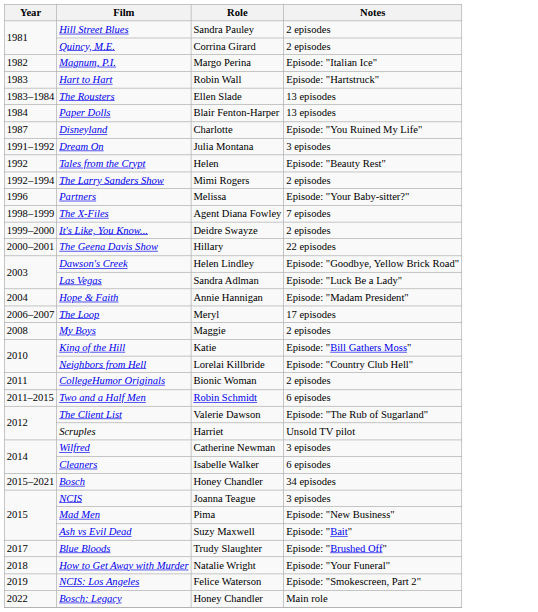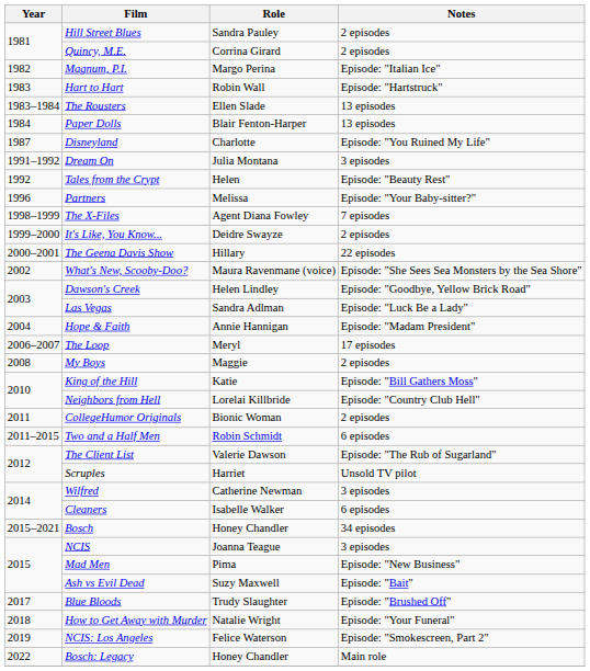 <table class="wikitable sortable">
 <tr>
 <th>Year</th>
 <th>Film</th>
 <th>Role</th>
 <th class="unsortable">Notes</th>
 </tr>
 <tr>
 <td rowspan=2>1981</td>
 <td><em><a href='#'>Hill Street Blues</a></em></td>
 <td>Sandra Pauley</td>
 <td>2 episodes</td>
 </tr>
 <tr>
 <td><em><a href='#'>Quincy, M.E.</a></em></td>
 <td>Corrina Girard</td>
 <td>2 episodes</td>
 </tr>
 <tr>
 <td>1982</td>
 <td><em><a href='#'>Magnum, P.I.</a></em></td>
 <td>Margo Perina</td>
 <td>Episode: "Italian Ice"</td>
 </tr>
 <tr>
 <td>1983</td>
 <td><em><a href='#'>Hart to Hart</a></em></td>
 <td>Robin Wall</td>
 <td>Episode: "Hartstruck"</td>
 </tr>
 <tr>
 <td>1983–1984</td>
 <td><em><a href='#'>The Rousters</a></em></td>
 <td>Ellen Slade</td>
 <td>13 episodes</td>
 </tr>
 <tr>
 <td>1984</td>
 <td><em><a href='#'>Paper Dolls</a></em></td>
 <td>Blair Fenton-Harper</td>
 <td>13 episodes</td>
 </tr>
 <tr>
 <td>1987</td>
 <td><em><a href='#'>Disneyland</a></em></td>
 <td>Charlotte</td>
 <td>Episode: "You Ruined My Life"</td>
 </tr>
 <tr>
 <td>1991–1992</td>
 <td><em><a href='#'>Dream On</a></em></td>
 <td>Julia Montana</td>
 <td>3 episodes</td>
 </tr>
 <tr>
 <td>1992</td>
 <td><em><a href='#'>Tales from the Crypt</a></em></td>
 <td>Helen</td>
 <td>Episode: "Beauty Rest"</td>
 </tr>
 <tr>
-<td>1992–1994</td>
-<td><em><a href='#'>The Larry Sanders Show</a></em></td>
-<td>Mimi Rogers</td>
-<td>2 episodes</td>
-</tr>
-<tr>
 <td>1996</td>
 <td><em><a href='#'>Partners</a></em></td>
 <td>Melissa</td>
 <td>Episode: "Your Baby-sitter?"</td>
 </tr>
 <tr>
 <td>1998–1999</td>
 <td><em><a href='#'>The X-Files</a></em></td>
 <td>Agent Diana Fowley</td>
 <td>7 episodes</td>
 </tr>
 <tr>
 <td>1999–2000</td>
 <td><em><a href='#'>It's Like, You Know...</a></em></td>
 <td>Deidre Swayze</td>
 <td>2 episodes</td>
 </tr>
 <tr>
 <td>2000–2001</td>
 <td><em><a href='#'>The Geena Davis Show</a></em></td>
 <td>Hillary</td>
 <td>22 episodes</td>
+</tr>
+<tr>
+<td>2002</td>
+<td><em><a href='#'>What's New, Scooby-Doo?</a></em></td>
+<td>Maura Ravenmane (voice)</td>
+<td>Episode: "She Sees Sea Monsters by the Sea Shore"</td>
 </tr>
 <tr>
 <td rowspan=2>2003</td>
 <td><em><a href='#'>Dawson's Creek</a></em></td>
 <td>Helen Lindley</td>
 <td>Episode: "Goodbye, Yellow Brick Road"</td>
 </tr>
 <tr>
 <td><em><a href='#'>Las Vegas</a></em></td>
 <td>Sandra Adlman</td>
 <td>Episode: "Luck Be a Lady"</td>
 </tr>
 <tr>
 <td>2004</td>
 <td><em><a href='#'>Hope & Faith</a></em></td>
 <td>Annie Hannigan</td>
 <td>Episode: "Madam President"</td>
 </tr>
 <tr>
 <td>2006–2007</td>
 <td><em><a href='#'>The Loop</a></em></td>
 <td>Meryl</td>
 <td>17 episodes</td>
 </tr>
 <tr>
 <td>2008</td>
 <td><em><a href='#'>My Boys</a></em></td>
 <td>Maggie</td>
 <td>2 episodes</td>
 </tr>
 <tr>
 <td rowspan=2>2010</td>
 <td><em><a href='#'>King of the Hill</a></em></td>
 <td>Katie</td>
 <td>Episode: "<a href='#'>Bill Gathers Moss</a>"</td>
 </tr>
 <tr>
 <td><em><a href='#'>Neighbors from Hell</a></em></td>
 <td>Lorelai Killbride</td>
 <td>Episode: "Country Club Hell"</td>
 </tr>
 <tr>
 <td>2011</td>
 <td><em><a href='#'>CollegeHumor Originals</a></em></td>
 <td>Bionic Woman</td>
 <td>2 episodes</td>
 </tr>
 <tr>
 <td>2011–2015</td>
 <td><em><a href='#'>Two and a Half Men</a></em></td>
 <td><a href='#'>Robin Schmidt</a></td>
 <td>6 episodes</td>
 </tr>
 <tr>
 <td rowspan=2>2012</td>
 <td><em><a href='#'>The Client List</a></em></td>
 <td>Valerie Dawson</td>
 <td>Episode: "The Rub of Sugarland"</td>
 </tr>
 <tr>
 <td><em>Scruples</em></td>
 <td>Harriet</td>
 <td>Unsold TV pilot</td>
 </tr>
 <tr>
 <td rowspan=2>2014</td>
 <td><em><a href='#'>Wilfred</a></em></td>
 <td>Catherine Newman</td>
 <td>3 episodes</td>
 </tr>
 <tr>
 <td><em><a href='#'>Cleaners</a></em></td>
 <td>Isabelle Walker</td>
 <td>6 episodes</td>
 </tr>
 <tr>
 <td>2015–2021</td>
 <td><em><a href='#'>Bosch</a></em></td>
 <td>Honey Chandler</td>
 <td>34 episodes</td>
 </tr>
 <tr>
 <td rowspan=3>2015</td>
 <td><em><a href='#'>NCIS</a></em></td>
 <td>Joanna Teague</td>
 <td>3 episodes</td>
 </tr>
 <tr>
 <td><em><a href='#'>Mad Men</a></em></td>
 <td>Pima</td>
 <td>Episode: "New Business"</td>
 </tr>
 <tr>
 <td><em><a href='#'>Ash vs Evil Dead</a></em></td>
 <td>Suzy Maxwell</td>
 <td>Episode: "<a href='#'>Bait</a>"</td>
 </tr>
 <tr>
 <td>2017</td>
 <td><em><a href='#'>Blue Bloods</a></em></td>
 <td>Trudy Slaughter</td>
 <td>Episode: "<a href='#'>Brushed Off</a>"</td>
 </tr>
 <tr>
 <td>2018</td>
 <td><em><a href='#'>How to Get Away with Murder</a></em></td>
 <td>Natalie Wright</td>
 <td>Episode: "Your Funeral"</td>
 </tr>
 <tr>
 <td>2019</td>
 <td><em><a href='#'>NCIS: Los Angeles</a></em></td>
 <td>Felice Waterson</td>
 <td>Episode: "Smokescreen, Part 2"</td>
 </tr>
 <tr>
 <td rowspan=1>2022</td>
 <td><em><a href='#'>Bosch: Legacy</a></em></td>
 <td>Honey Chandler</td>
 <td>Main role</td>
 </tr>
 <tr>
 </tr>
 </table>
